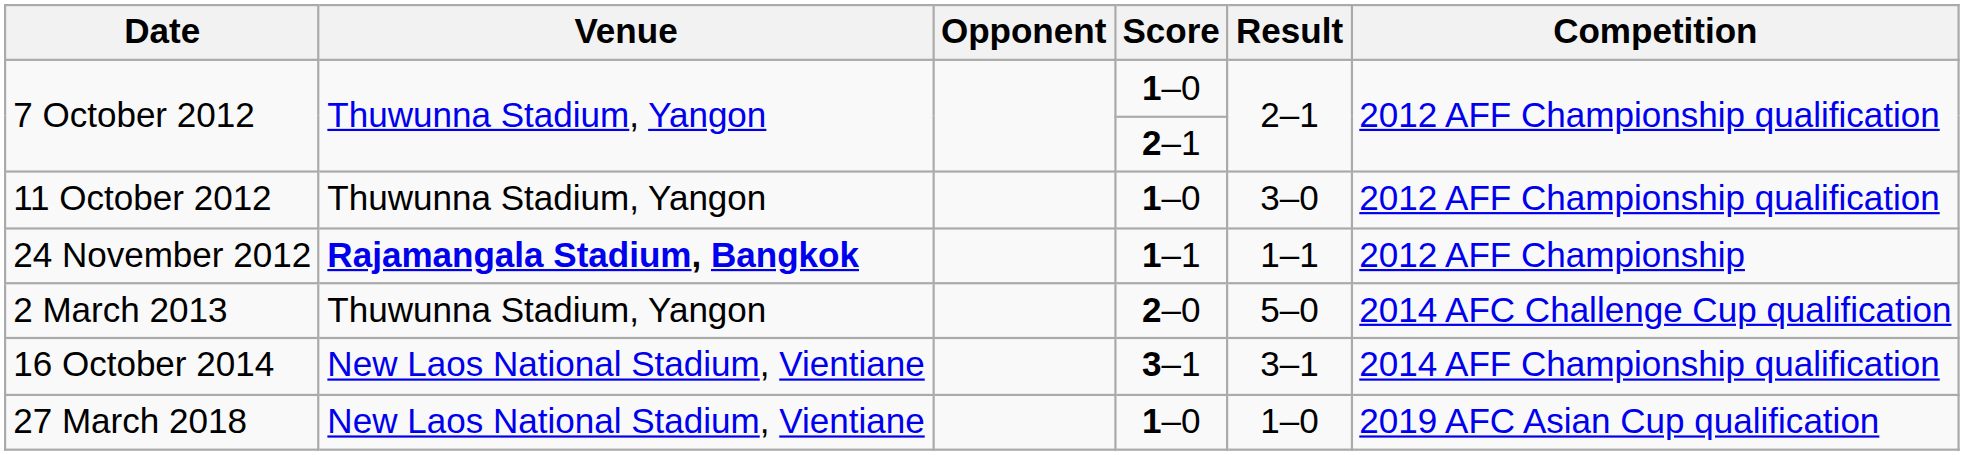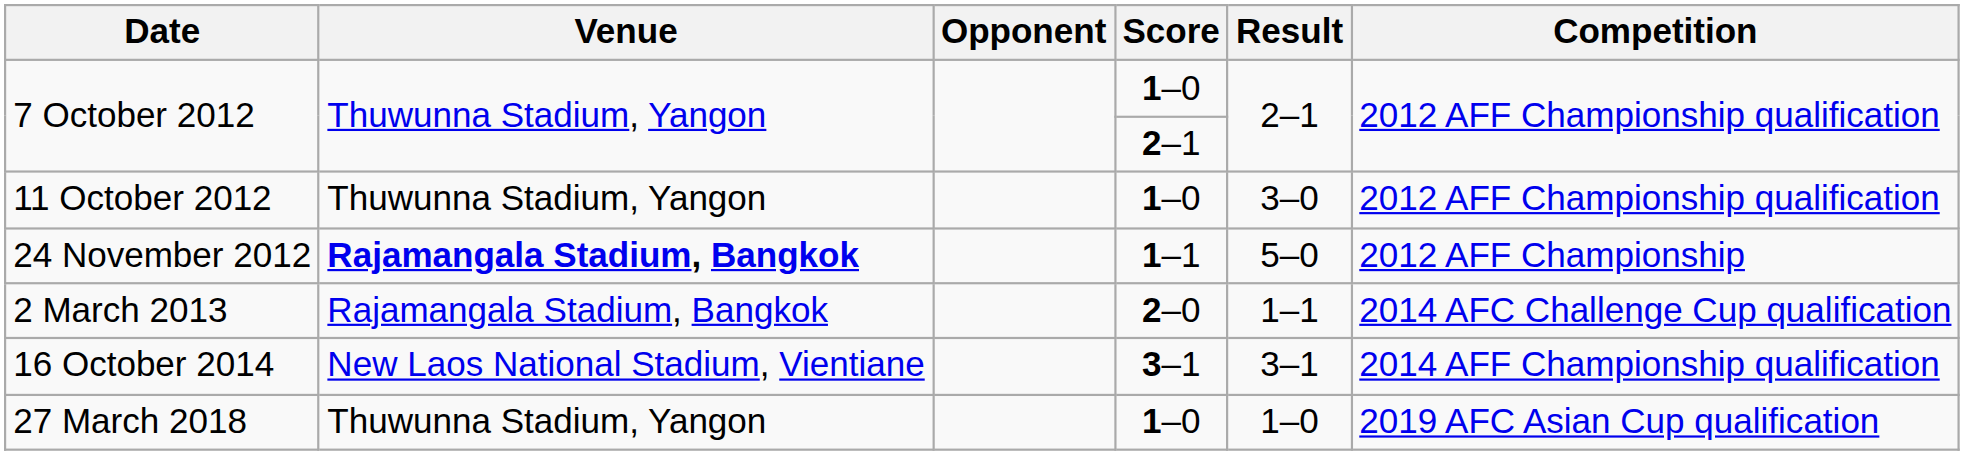 <table class="wikitable">
 <tr>
 <th>Date</th>
 <th>Venue</th>
 <th>Opponent</th>
 <th>Score</th>
 <th>Result</th>
 <th>Competition</th>
 </tr>
 <tr>
 <td rowspan=2>7 October 2012</td>
 <td rowspan=2><a href='#'>Thuwunna Stadium</a>, <a href='#'>Yangon</a></td>
 <td rowspan=2></td>
 <td align=center><strong>1</strong>–0</td>
 <td rowspan=2 align=center>2–1</td>
 <td rowspan=2><a href='#'>2012 AFF Championship qualification</a></td>
 </tr>
 <tr>
 <td align=center><strong>2</strong>–1</td>
 </tr>
 <tr>
 <td>11 October 2012</td>
 <td>Thuwunna Stadium, Yangon</td>
 <td></td>
 <td align=center><strong>1</strong>–0</td>
 <td align=center>3–0</td>
 <td><a href='#'>2012 AFF Championship qualification</a></td>
 </tr>
 <tr>
 <td>24 November 2012</td>
 <td><strong><a href='#'>Rajamangala Stadium</a>, <a href='#'>Bangkok</a></strong></td>
 <td></td>
 <td align=center><strong>1</strong>–1</td>
-<td align=center>1–1</td>
+<td align=center>5–0</td>
 <td><a href='#'>2012 AFF Championship</a></td>
 </tr>
 <tr>
 <td>2 March 2013</td>
-<td>Thuwunna Stadium, Yangon</td>
+<td><a href='#'>Rajamangala Stadium</a>, <a href='#'>Bangkok</a></td>
 <td></td>
 <td align=center><strong>2</strong>–0</td>
-<td align=center>5–0</td>
+<td align=center>1–1</td>
 <td><a href='#'>2014 AFC Challenge Cup qualification</a></td>
 </tr>
 <tr>
 <td>16 October 2014</td>
 <td><a href='#'>New Laos National Stadium</a>, <a href='#'>Vientiane</a></td>
 <td></td>
 <td align=center><strong>3</strong>–1</td>
 <td align=center>3–1</td>
 <td><a href='#'>2014 AFF Championship qualification</a></td>
 </tr>
 <tr>
 <td>27 March 2018</td>
-<td><a href='#'>New Laos National Stadium</a>, <a href='#'>Vientiane</a></td>
+<td>Thuwunna Stadium, Yangon</td>
 <td></td>
 <td align=center><strong>1</strong>–0</td>
 <td align=center>1–0</td>
 <td><a href='#'>2019 AFC Asian Cup qualification</a></td>
 </tr>
 </table>
